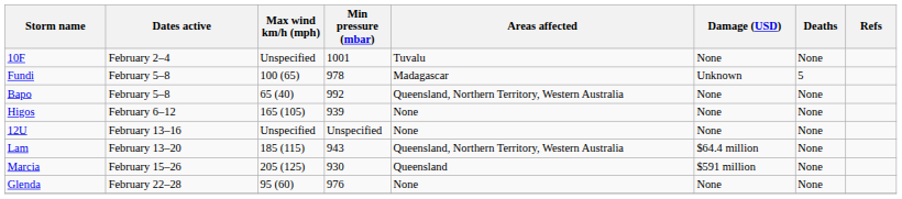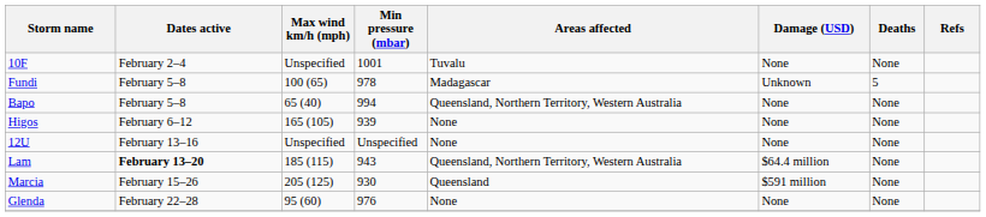 <table class="wikitable sortable">
 <tr>
 <th width="10%"><strong>Storm name</strong></th>
 <th width="15%"><strong>Dates active</strong></th>
 <th width="5%"><strong>Max wind km/h (mph)</strong></th>
 <th width="5%"><strong>Min pressure (<a href='#'>mbar</a>)</strong></th>
 <th width="30%"><strong>Areas affected</strong></th>
 <th width="10%"><strong>Damage (<a href='#'>USD</a>)</strong></th>
 <th width="5%"><strong>Deaths</strong></th>
 <th width="5%"><strong>Refs</strong></th>
 </tr>
 <tr>
 <td><a href='#'>10F</a></td>
 <td>February 2–4</td>
 <td>Unspecified</td>
 <td>1001</td>
 <td>Tuvalu</td>
 <td>None</td>
 <td>None</td>
 <td></td>
 </tr>
 <tr>
 <td><a href='#'>Fundi</a></td>
 <td>February 5–8</td>
 <td>100 (65)</td>
 <td>978</td>
 <td>Madagascar</td>
 <td>Unknown</td>
 <td>5</td>
 <td></td>
 </tr>
 <tr>
 <td><a href='#'>Bapo</a></td>
 <td>February 5–8</td>
 <td>65 (40)</td>
-<td>992</td>
+<td>994</td>
 <td>Queensland, Northern Territory, Western Australia</td>
 <td>None</td>
 <td>None</td>
 <td></td>
 </tr>
 <tr>
 <td><a href='#'>Higos</a></td>
 <td>February 6–12</td>
 <td>165 (105)</td>
 <td>939</td>
 <td>None</td>
 <td>None</td>
 <td>None</td>
 <td></td>
 </tr>
 <tr>
 <td><a href='#'>12U</a></td>
 <td>February 13–16</td>
 <td>Unspecified</td>
 <td>Unspecified</td>
 <td>None</td>
 <td>None</td>
 <td>None</td>
 <td></td>
 </tr>
 <tr>
 <td><a href='#'>Lam</a></td>
-<td>February 13–20</td>
+<td><strong>February 13–20</strong></td>
 <td>185 (115)</td>
 <td>943</td>
 <td>Queensland, Northern Territory, Western Australia</td>
 <td>$64.4 million</td>
 <td>None</td>
 <td></td>
 </tr>
 <tr>
 <td><a href='#'>Marcia</a></td>
 <td>February 15–26</td>
 <td>205 (125)</td>
 <td>930</td>
 <td>Queensland</td>
 <td>$591 million</td>
 <td>None</td>
 <td></td>
 </tr>
 <tr>
 <td><a href='#'>Glenda</a></td>
 <td>February 22–28</td>
 <td>95 (60)</td>
 <td>976</td>
 <td>None</td>
 <td>None</td>
 <td>None</td>
 <td></td>
 </tr>
 <tr>
 </tr>
 </table>
